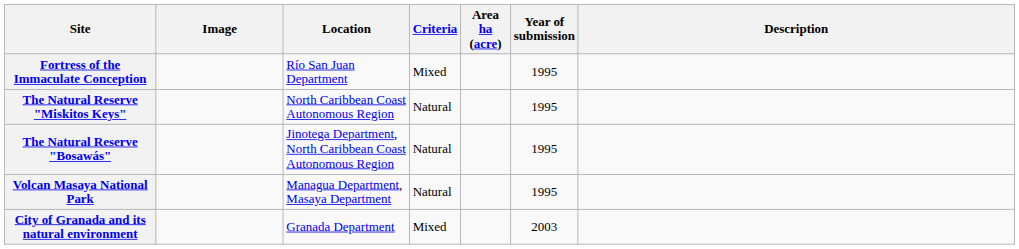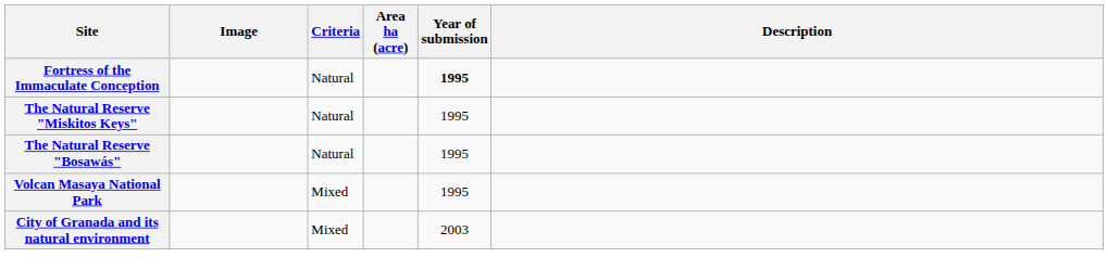 <table class="wikitable sortable">
 <tr>
 <th scope="col" style="width:15%;">Site</th>
 <th scope="col" class="unsortable" style="width:150px;">Image</th>
-<th scope="col" style="width:12.5%;">Location</th>
 <th scope="row" style="width:5%;"><a href='#'>Criteria</a></th>
 <th scope="col" style="width:5%;">Area<br><a href='#'>ha</a> (<a href='#'>acre</a>)<br></th>
 <th scope="col" style="width:5%;">Year of submission</th>
 <th scope="col" class="unsortable">Description</th>
 </tr>
 <tr>
 <th><a href='#'>Fortress of the Immaculate Conception</a></th>
 <td></td>
-<td><a href='#'>Río San Juan Department</a><br><small></small></td>
-<td>Mixed</td>
+<td>Natural</td>
 <td></td>
-<td align="center">1995</td>
+<td align="center"><strong>1995</strong></td>
 <td></td>
 </tr>
 <tr>
 <th><a href='#'>The Natural Reserve "Miskitos Keys"</a></th>
 <td></td>
-<td><a href='#'>North Caribbean Coast Autonomous Region</a><br><small></small></td>
 <td>Natural</td>
 <td></td>
 <td align="center">1995</td>
 <td></td>
 </tr>
 <tr>
 <th><a href='#'>The Natural Reserve "Bosawás"</a></th>
 <td></td>
-<td><a href='#'>Jinotega Department</a>, <a href='#'>North Caribbean Coast Autonomous Region</a><br><small></small></td>
 <td>Natural</td>
 <td></td>
 <td align="center">1995</td>
 <td></td>
 </tr>
 <tr>
 <th><a href='#'>Volcan Masaya National Park</a></th>
 <td></td>
-<td><a href='#'>Managua Department</a>, <a href='#'>Masaya Department</a><br><small></small></td>
-<td>Natural</td>
+<td>Mixed</td>
 <td></td>
 <td align="center">1995</td>
 <td></td>
 </tr>
 <tr>
 <th><a href='#'>City of Granada and its natural environment</a></th>
 <td></td>
-<td><a href='#'>Granada Department</a><br><small></small></td>
 <td>Mixed</td>
 <td></td>
 <td align="center">2003</td>
 <td></td>
 </tr>
 </table>
